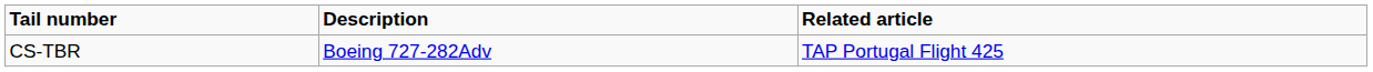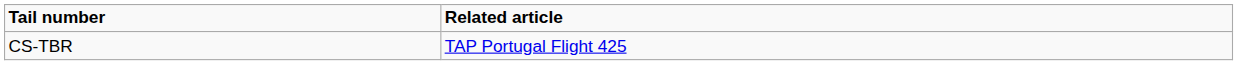 <table class="wikitable" width="90%">
 <tr>
 <td><strong>Tail number</strong></td>
-<td><strong>Description</strong></td>
 <td><strong>Related article</strong></td>
 </tr>
 <tr>
 <td>CS-TBR</td>
-<td><a href='#'>Boeing 727-282Adv</a></td>
 <td><a href='#'>TAP Portugal Flight 425</a></td>
 </tr>
 </table>
